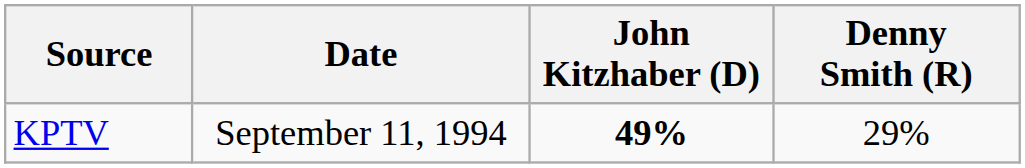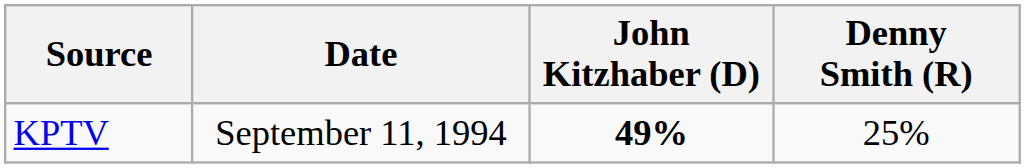 <table class="wikitable" style="text-align:center">
 <tr bgcolor=lightgrey>
 <th width="75px">Source</th>
 <th width="140px">Date</th>
 <th width="100px">John<br>Kitzhaber (D)</th>
 <th width="100px">Denny<br>Smith (R)</th>
 </tr>
 <tr>
 <td align=left><a href='#'>KPTV</a></td>
 <td>September 11, 1994</td>
 <td><strong>49%</strong></td>
-<td>29%</td>
+<td>25%</td>
 </tr>
 </table>
